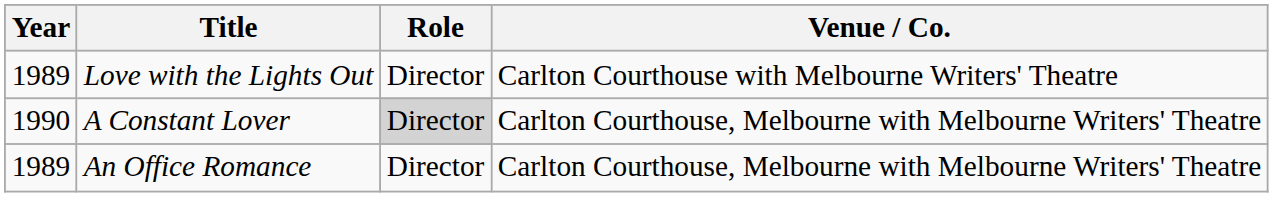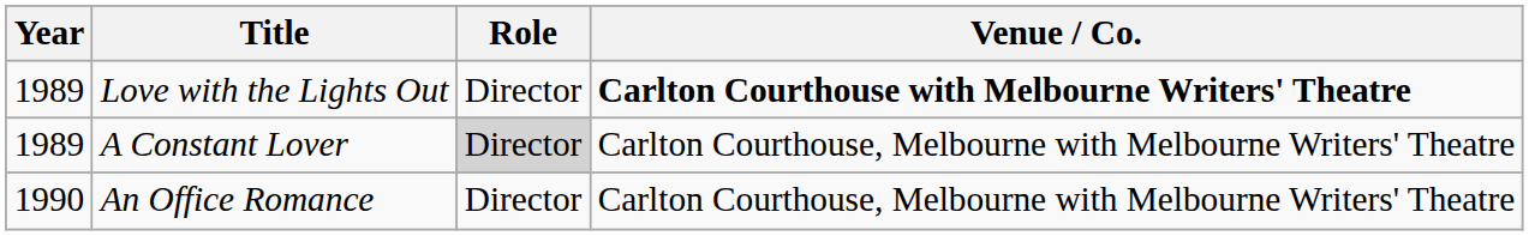 <table class="wikitable">
 <tr>
 <th>Year</th>
 <th>Title</th>
 <th>Role</th>
 <th>Venue / Co.</th>
 </tr>
 <tr>
 <td>1989</td>
 <td><em>Love with the Lights Out</em></td>
 <td>Director</td>
-<td>Carlton Courthouse with Melbourne Writers' Theatre</td>
+<td><strong>Carlton Courthouse with Melbourne Writers' Theatre</strong></td>
 </tr>
 <tr>
-<td>1990</td>
+<td>1989</td>
 <td><em>A Constant Lover</em></td>
 <td style="background: lightgrey;">Director</td>
 <td>Carlton Courthouse, Melbourne with Melbourne Writers' Theatre</td>
 </tr>
 <tr>
-<td>1989</td>
+<td>1990</td>
 <td><em>An Office Romance</em></td>
 <td>Director</td>
 <td>Carlton Courthouse, Melbourne with Melbourne Writers' Theatre</td>
 </tr>
 </table>
